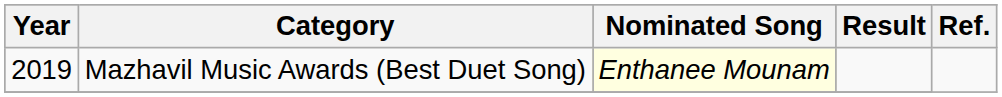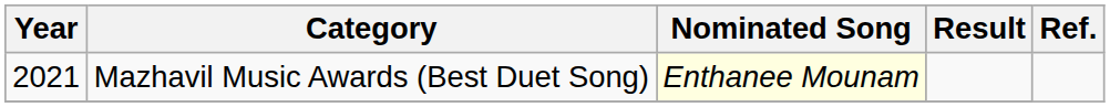 <table class="wikitable">
 <tr>
 <th>Year</th>
 <th>Category</th>
 <th>Nominated Song</th>
 <th>Result</th>
 <th>Ref.</th>
 </tr>
 <tr>
-<td>2019</td>
+<td>2021</td>
 <td>Mazhavil Music Awards (Best Duet Song)</td>
 <td style="background: lightyellow;"><em>Enthanee Mounam</em></td>
 <td></td>
 </tr>
 <tr>
 </tr>
 </table>
